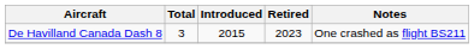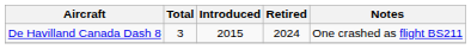 <table class="wikitable" style="text-align:center; margin:0.5em auto">
 <tr>
 <th>Aircraft</th>
 <th>Total</th>
 <th>Introduced</th>
 <th>Retired</th>
 <th>Notes</th>
 </tr>
 <tr>
 <td><a href='#'>De Havilland Canada Dash 8</a></td>
 <td>3</td>
 <td>2015</td>
-<td>2023</td>
+<td>2024</td>
 <td>One crashed as <a href='#'>flight BS211</a></td>
 </tr>
 <tr>
 </tr>
 </table>
